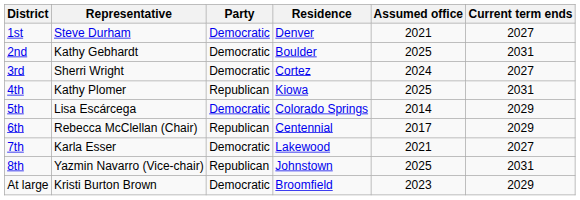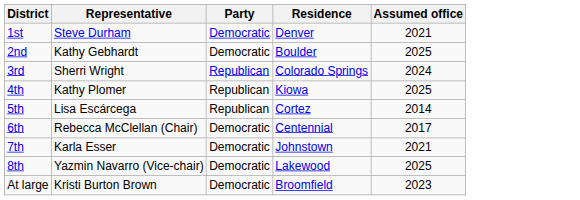 <table class=wikitable>
 <tr>
 <th>District</th>
 <th>Representative</th>
 <th>Party</th>
 <th>Residence</th>
 <th>Assumed office</th>
-<th>Current term ends</th>
 </tr>
 <tr>
 <td><a href='#'>1st</a></td>
 <td><a href='#'>Steve Durham</a></td>
 <td><a href='#'>Democratic</a></td>
 <td><a href='#'>Denver</a></td>
 <td style="text-align:center;">2021</td>
-<td style="text-align:center;">2027</td>
 </tr>
 <tr>
 <td><a href='#'>2nd</a></td>
 <td>Kathy Gebhardt</td>
 <td>Democratic</td>
 <td><a href='#'>Boulder</a></td>
 <td style="text-align:center;">2025</td>
-<td style="text-align:center;">2031</td>
 </tr>
 <tr>
 <td><a href='#'>3rd</a></td>
 <td>Sherri Wright</td>
-<td>Democratic</td>
-<td><a href='#'>Cortez</a></td>
+<td><a href='#'>Republican</a></td>
+<td><a href='#'>Colorado Springs</a></td>
 <td style="text-align:center;">2024</td>
-<td style="text-align:center;">2027</td>
 </tr>
 <tr>
 <td><a href='#'>4th</a></td>
 <td>Kathy Plomer</td>
 <td>Republican</td>
 <td><a href='#'>Kiowa</a></td>
 <td style="text-align:center;">2025</td>
-<td style="text-align:center;">2031</td>
 </tr>
 <tr>
 <td><a href='#'>5th</a></td>
 <td>Lisa Escárcega</td>
-<td><a href='#'>Democratic</a></td>
-<td><a href='#'>Colorado Springs</a></td>
+<td>Republican</td>
+<td><a href='#'>Cortez</a></td>
 <td style="text-align:center;">2014</td>
-<td style="text-align:center;">2029</td>
 </tr>
 <tr>
 <td><a href='#'>6th</a></td>
 <td>Rebecca McClellan (Chair)</td>
-<td>Republican</td>
+<td>Democratic</td>
 <td><a href='#'>Centennial</a></td>
 <td style="text-align:center;">2017</td>
-<td style="text-align:center;">2029</td>
 </tr>
 <tr>
 <td><a href='#'>7th</a></td>
 <td>Karla Esser</td>
 <td>Democratic</td>
-<td><a href='#'>Lakewood</a></td>
+<td><a href='#'>Johnstown</a></td>
 <td style="text-align:center;">2021</td>
-<td style="text-align:center;">2027</td>
 </tr>
 <tr>
 <td><a href='#'>8th</a></td>
 <td>Yazmin Navarro (Vice-chair)</td>
-<td>Republican</td>
-<td><a href='#'>Johnstown</a></td>
+<td>Democratic</td>
+<td><a href='#'>Lakewood</a></td>
 <td style="text-align:center;">2025</td>
-<td style="text-align:center;">2031</td>
 </tr>
 <tr>
 <td>At large</td>
 <td>Kristi Burton Brown</td>
 <td>Democratic</td>
 <td><a href='#'>Broomfield</a></td>
 <td style="text-align:center;">2023</td>
-<td style="text-align:center;">2029</td>
 </tr>
 </table>
